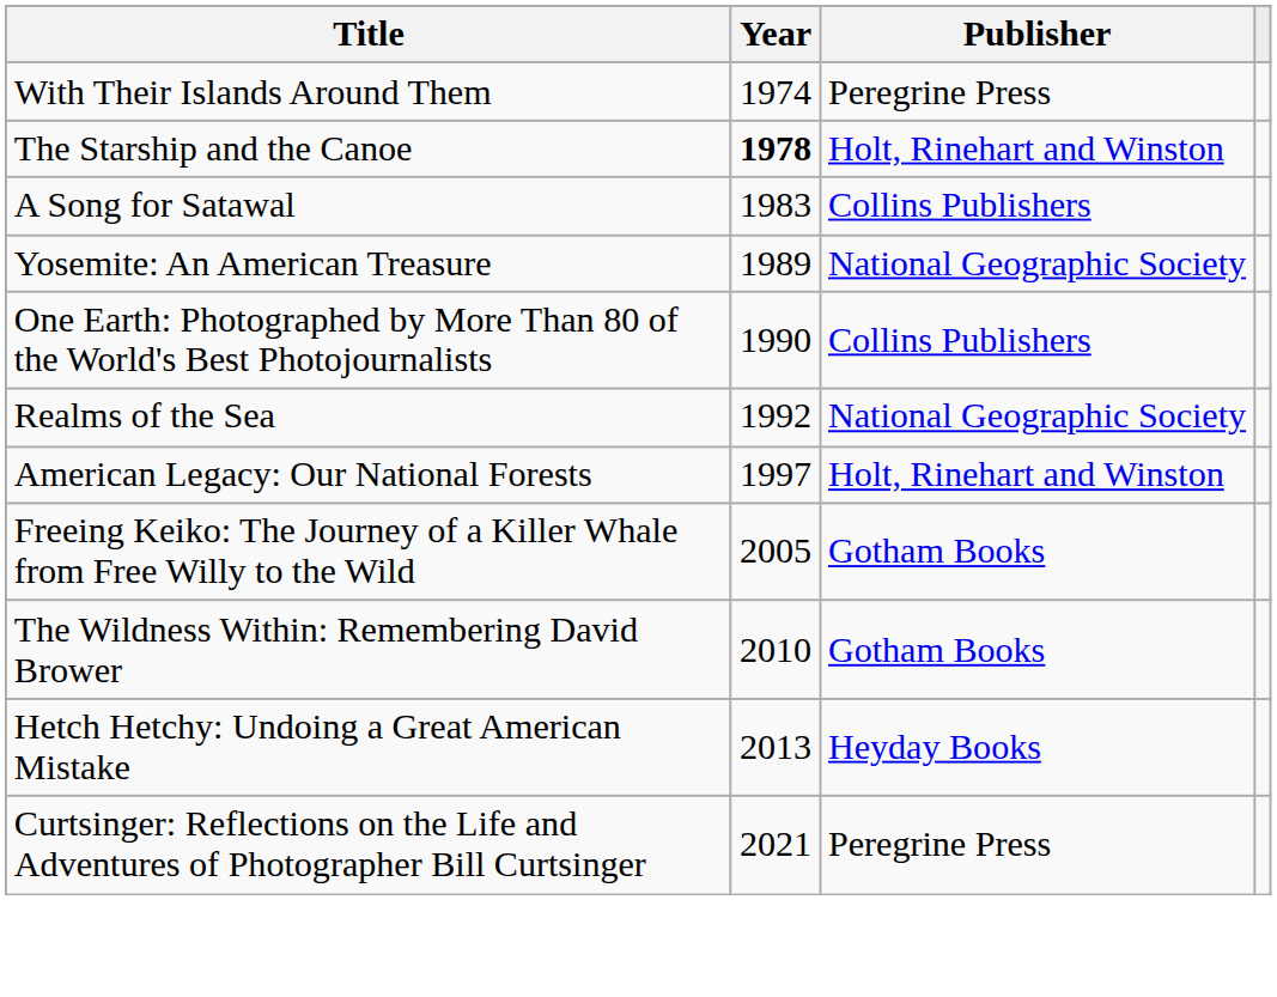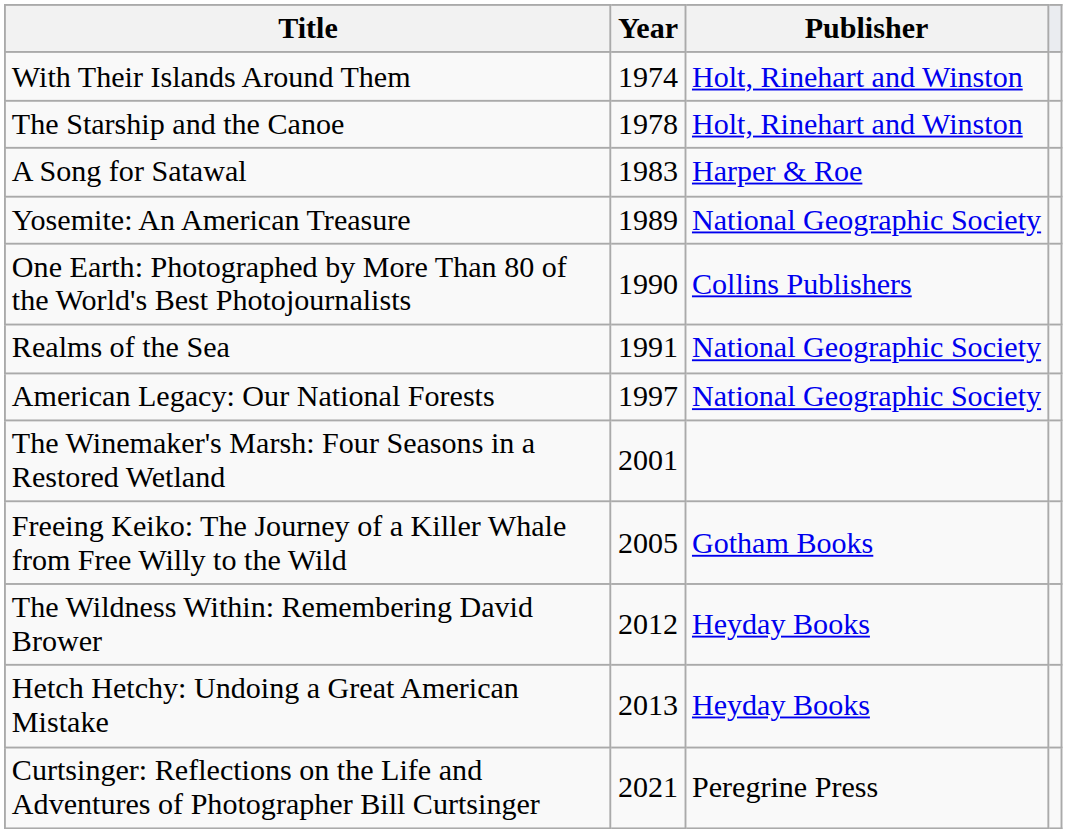 <table class="wikitable sortable">
 <tr>
 <th scope="col" width=315>Title</th>
 <th scope="col">Year</th>
 <th scope="col">Publisher</th>
 <th scope="col" class="unsortable" style="background-color:#eaecf0"></th>
 </tr>
 <tr>
 <td scope="row">With Their Islands Around Them</td>
 <td>1974</td>
-<td>Peregrine Press</td>
+<td><a href='#'>Holt, Rinehart and Winston</a></td>
 <td></td>
 </tr>
 <tr>
 <td scope="row">The Starship and the Canoe</td>
-<td><strong>1978</strong></td>
+<td>1978</td>
 <td><a href='#'>Holt, Rinehart and Winston</a></td>
 <td></td>
 </tr>
 <tr>
 <td scope="row">A Song for Satawal</td>
 <td>1983</td>
-<td><a href='#'>Collins Publishers</a></td>
+<td><a href='#'>Harper & Roe</a></td>
 <td></td>
 </tr>
 <tr>
 <td scope="row">Yosemite: An American Treasure</td>
 <td>1989</td>
 <td><a href='#'>National Geographic Society</a></td>
 <td></td>
 </tr>
 <tr>
 <td scope="row">One Earth: Photographed by More Than 80 of the World's Best Photojournalists</td>
 <td>1990</td>
 <td><a href='#'>Collins Publishers</a></td>
 <td></td>
 </tr>
 <tr>
 <td scope="row">Realms of the Sea</td>
-<td>1992</td>
+<td>1991</td>
 <td><a href='#'>National Geographic Society</a></td>
 <td></td>
 </tr>
 <tr>
 <td scope="row">American Legacy: Our National Forests</td>
 <td>1997</td>
-<td><a href='#'>Holt, Rinehart and Winston</a></td>
+<td><a href='#'>National Geographic Society</a></td>
+<td></td>
+</tr>
+<tr>
+<td scope="row">The Winemaker's Marsh: Four Seasons in a Restored Wetland</td>
+<td>2001</td>
+<td></td>
 <td></td>
 </tr>
 <tr>
 <td scope="row">Freeing Keiko: The Journey of a Killer Whale from Free Willy to the Wild</td>
 <td>2005</td>
 <td><a href='#'>Gotham Books</a></td>
 <td></td>
 </tr>
 <tr>
 <td scope="row">The Wildness Within: Remembering David Brower</td>
-<td>2010</td>
-<td><a href='#'>Gotham Books</a></td>
+<td>2012</td>
+<td><a href='#'>Heyday Books</a></td>
 <td></td>
 </tr>
 <tr>
 <td scope="row">Hetch Hetchy: Undoing a Great American Mistake</td>
 <td>2013</td>
 <td><a href='#'>Heyday Books</a></td>
 <td></td>
 </tr>
 <tr>
 <td scope="row">Curtsinger: Reflections on the Life and Adventures of Photographer Bill Curtsinger</td>
 <td>2021</td>
 <td>Peregrine Press</td>
 <td></td>
 </tr>
 </table>
